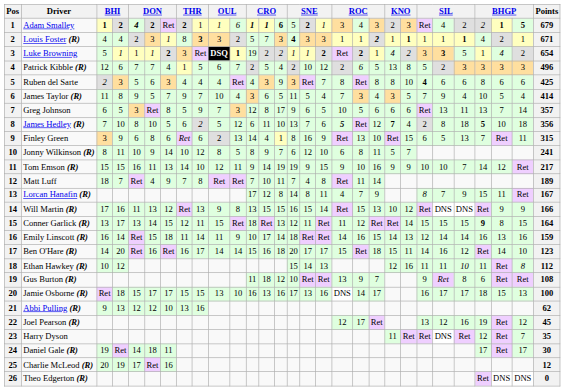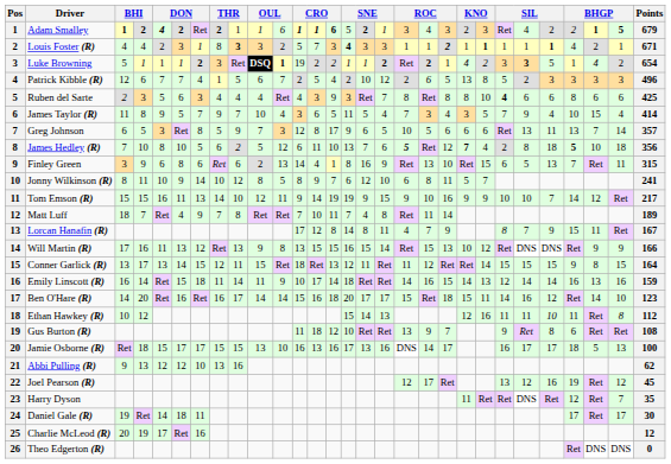 <table class="wikitable" style="font-size: 85%; text-align: center;">
 <tr valign="top">
 <th valign="middle">Pos</th>
 <th valign="middle">Driver</th>
 <th colspan=2><a href='#'>BHI</a></th>
 <th colspan=3><a href='#'>DON</a></th>
 <th colspan=2><a href='#'>THR</a></th>
 <th colspan=2><a href='#'>OUL</a></th>
 <th colspan=3><a href='#'>CRO</a></th>
 <th colspan=3><a href='#'>SNE</a></th>
 <th colspan=3><a href='#'>ROC</a></th>
 <th colspan=2><a href='#'>KNO</a></th>
 <th colspan=3><a href='#'>SIL</a></th>
 <th colspan=3><a href='#'>BHGP</a></th>
 <th valign=middle>Points</th>
 </tr>
 <tr>
 <th>1</th>
 <td align=left> <a href='#'>Adam Smalley</a></td>
 <td style="background:#ffffbf;"><strong>1</strong></td>
 <td style="background:#dfdfdf;"><strong>2</strong></td>
 <td style="background:#dfffdf;"><strong><em>4</em></strong></td>
 <td style="background:#dfdfdf;"><strong>2</strong></td>
 <td style="background:#efcfff;">Ret</td>
 <td style="background:#dfdfdf;"><strong>2</strong></td>
 <td style="background:#ffffbf;">1</td>
 <td style="background:#ffffbf;"><em>1</em></td>
 <td style="background:#dfffdf;"><em>6</em></td>
 <td style="background:#ffffbf;"><strong><em>1</em></strong></td>
 <td style="background:#ffffbf;"><strong><em>1</em></strong></td>
 <td style="background:#dfffdf;"><strong>6</strong></td>
 <td style="background:#dfffdf;">5</td>
 <td style="background:#dfdfdf;"><strong>2</strong></td>
 <td style="background:#ffffbf;"><em>1</em></td>
 <td style="background:#ffdf9f;">3</td>
 <td style="background:#dfffdf;">4</td>
 <td style="background:#ffdf9f;">3</td>
 <td style="background:#dfdfdf;">2</td>
 <td style="background:#ffdf9f;">3</td>
 <td style="background:#efcfff;">Ret</td>
 <td style="background:#dfffdf;">4</td>
 <td style="background:#dfdfdf;">2</td>
 <td style="background:#dfdfdf;"><em>2</em></td>
 <td style="background:#ffffbf;"><strong>1</strong></td>
 <td style="background:#dfffdf;"><strong>5</strong></td>
 <th>679</th>
 </tr>
 <tr>
 <th>2</th>
 <td align=left> <a href='#'>Louis Foster</a> <strong><em>(R)</em></strong></td>
 <td style="background:#dfffdf;">4</td>
 <td style="background:#dfffdf;">4</td>
 <td style="background:#dfdfdf;">2</td>
 <td style="background:#ffdf9f;">3</td>
 <td style="background:#ffffbf;"><em>1</em></td>
 <td style="background:#dfffdf;">8</td>
 <td style="background:#ffdf9f;"><strong>3</strong></td>
 <td style="background:#ffdf9f;">3</td>
 <td style="background:#dfdfdf;">2</td>
 <td style="background:#dfffdf;">5</td>
 <td style="background:#dfffdf;">7</td>
 <td style="background:#ffdf9f;">3</td>
 <td style="background:#dfffdf;"><strong>4</strong></td>
 <td style="background:#ffdf9f;">3</td>
 <td style="background:#ffdf9f;">3</td>
 <td style="background:#ffffbf;">1</td>
 <td style="background:#ffffbf;">1</td>
 <td style="background:#dfdfdf;"><strong><em>2</em></strong></td>
 <td style="background:#ffffbf;">1</td>
 <td style="background:#ffffbf;"><strong>1</strong></td>
 <td style="background:#ffffbf;">1</td>
 <td style="background:#ffffbf;">1</td>
 <td style="background:#ffffbf;"><strong>1</strong></td>
 <td style="background:#dfffdf;">4</td>
 <td style="background:#dfdfdf;">2</td>
 <td style="background:#ffffbf;">1</td>
 <th>671</th>
 </tr>
 <tr>
 <th>3</th>
 <td align=left> <a href='#'>Luke Browning</a></td>
 <td style="background:#dfffdf;">5</td>
 <td style="background:#ffffbf;"><em>1</em></td>
 <td style="background:#ffffbf;">1</td>
 <td style="background:#ffffbf;"><em>1</em></td>
 <td style="background:#dfdfdf;"><strong>2</strong></td>
 <td style="background:#ffdf9f;">3</td>
 <td style="background:#efcfff;">Ret</td>
 <td style="background-color:#000000; color:white"><strong>DSQ</strong></td>
 <td style="background:#ffffbf;"><strong>1</strong></td>
 <td style="background:#dfffdf;">19</td>
 <td style="background:#dfdfdf;">2</td>
 <td style="background:#dfdfdf;"><em>2</em></td>
 <td style="background:#ffffbf;"><em>1</em></td>
 <td style="background:#ffffbf;"><em>1</em></td>
 <td style="background:#dfdfdf;"><strong>2</strong></td>
 <td style="background:#efcfff;">Ret</td>
 <td style="background:#dfdfdf;"><strong>2</strong></td>
 <td style="background:#ffffbf;">1</td>
 <td style="background:#dfffdf;"><em>4</em></td>
 <td style="background:#dfdfdf;"><em>2</em></td>
 <td style="background:#ffdf9f;">3</td>
 <td style="background:#ffdf9f;"><strong>3</strong></td>
 <td style="background:#dfffdf;">5</td>
 <td style="background:#ffffbf;">1</td>
 <td style="background:#dfffdf;"><em>4</em></td>
 <td style="background:#dfdfdf;">2</td>
 <th>654</th>
 </tr>
 <tr>
 <th>4</th>
 <td align=left> Patrick Kibble <strong><em>(R)</em></strong></td>
 <td style="background:#dfffdf;">12</td>
 <td style="background:#dfffdf;">6</td>
 <td style="background:#dfffdf;">7</td>
 <td style="background:#dfffdf;">7</td>
 <td style="background:#dfffdf;">4</td>
 <td style="background:#ffffbf;">1</td>
 <td style="background:#dfffdf;">5</td>
 <td style="background:#dfffdf;">6</td>
 <td style="background:#dfffdf;">7</td>
 <td style="background:#dfdfdf;">2</td>
 <td style="background:#dfffdf;">5</td>
 <td style="background:#dfffdf;">4</td>
 <td style="background:#dfdfdf;">2</td>
 <td style="background:#dfffdf;">10</td>
 <td style="background:#dfffdf;">12</td>
 <td style="background:#dfdfdf;">2</td>
 <td style="background:#dfffdf;"><em>6</em></td>
 <td style="background:#dfffdf;">5</td>
 <td style="background:#dfffdf;">13</td>
 <td style="background:#dfffdf;">8</td>
 <td style="background:#dfffdf;">5</td>
 <td style="background:#dfdfdf;">2</td>
 <td style="background:#ffdf9f;">3</td>
 <td style="background:#ffdf9f;">3</td>
 <td style="background:#ffdf9f;">3</td>
 <td style="background:#ffdf9f;">3</td>
 <th>496</th>
 </tr>
 <tr>
 <th>5</th>
 <td align=left> Ruben del Sarte</td>
 <td style="background:#dfdfdf;"><em>2</em></td>
 <td style="background:#ffdf9f;">3</td>
 <td style="background:#dfffdf;">5</td>
 <td style="background:#dfffdf;">6</td>
 <td style="background:#ffdf9f;">3</td>
 <td style="background:#dfffdf;">4</td>
 <td style="background:#dfffdf;">4</td>
 <td style="background:#dfffdf;">4</td>
 <td style="background:#efcfff;">Ret</td>
 <td style="background:#dfffdf;">4</td>
 <td style="background:#ffdf9f;">3</td>
 <td style="background:#dfffdf;">9</td>
 <td style="background:#ffdf9f;">3</td>
 <td style="background:#efcfff;">Ret</td>
 <td style="background:#dfffdf;">7</td>
 <td style="background:#dfffdf;">8</td>
 <td style="background:#efcfff;">Ret</td>
 <td style="background:#dfffdf;">8</td>
 <td style="background:#dfffdf;">8</td>
 <td style="background:#dfffdf;">10</td>
 <td style="background:#dfffdf;"><strong>4</strong></td>
 <td style="background:#dfffdf;">6</td>
 <td style="background:#dfffdf;">6</td>
 <td style="background:#dfffdf;">8</td>
 <td style="background:#dfffdf;">6</td>
 <td style="background:#dfffdf;">6</td>
 <th>425</th>
 </tr>
 <tr>
 <th>6</th>
 <td align=left> James Taylor <strong><em>(R)</em></strong></td>
 <td style="background:#dfffdf;">11</td>
 <td style="background:#dfffdf;">8</td>
 <td style="background:#dfffdf;">9</td>
 <td style="background:#dfffdf;">5</td>
 <td style="background:#dfffdf;">7</td>
 <td style="background:#dfffdf;">9</td>
 <td style="background:#dfffdf;">7</td>
 <td style="background:#dfffdf;">10</td>
 <td style="background:#dfffdf;">4</td>
 <td style="background:#ffdf9f;">3</td>
 <td style="background:#dfffdf;">6</td>
 <td style="background:#dfffdf;">5</td>
 <td style="background:#dfffdf;">11</td>
 <td style="background:#dfffdf;">5</td>
 <td style="background:#dfffdf;">4</td>
 <td style="background:#dfffdf;">7</td>
 <td style="background:#ffdf9f;">3</td>
 <td style="background:#dfffdf;">4</td>
 <td style="background:#ffdf9f;">3</td>
 <td style="background:#dfffdf;">5</td>
 <td style="background:#dfffdf;">7</td>
 <td style="background:#dfffdf;">9</td>
 <td style="background:#dfffdf;">4</td>
 <td style="background:#dfffdf;">10</td>
-<td style="background:#dfffdf;">5</td>
+<td style="background:#dfffdf;">15</td>
 <td style="background:#dfffdf;">4</td>
 <th>414</th>
 </tr>
 <tr>
 <th>7</th>
 <td align=left> Greg Johnson</td>
 <td style="background:#dfffdf;">6</td>
 <td style="background:#dfffdf;">5</td>
 <td style="background:#ffdf9f;">3</td>
 <td style="background:#efcfff;">Ret</td>
 <td style="background:#dfffdf;">8</td>
 <td style="background:#dfffdf;">5</td>
 <td style="background:#dfffdf;">9</td>
 <td style="background:#dfffdf;">7</td>
 <td style="background:#ffdf9f;">3</td>
 <td style="background:#dfffdf;">12</td>
 <td style="background:#dfffdf;">8</td>
 <td style="background:#dfffdf;">17</td>
 <td style="background:#dfffdf;">9</td>
 <td style="background:#dfffdf;">6</td>
 <td style="background:#dfffdf;">5</td>
 <td style="background:#dfffdf;">10</td>
 <td style="background:#dfffdf;">5</td>
 <td style="background:#dfffdf;">6</td>
 <td style="background:#dfffdf;">6</td>
 <td style="background:#dfffdf;">6</td>
 <td style="background:#efcfff;">Ret</td>
 <td style="background:#dfffdf;">13</td>
 <td style="background:#dfffdf;">11</td>
 <td style="background:#dfffdf;">13</td>
 <td style="background:#dfffdf;">7</td>
 <td style="background:#dfffdf;">14</td>
 <th>357</th>
 </tr>
 <tr>
 <th>8</th>
 <td align=left> <a href='#'>James Hedley</a> <strong><em>(R)</em></strong></td>
 <td style="background:#dfffdf;">7</td>
 <td style="background:#dfffdf;">10</td>
 <td style="background:#dfffdf;">8</td>
 <td style="background:#dfffdf;">10</td>
 <td style="background:#dfffdf;">5</td>
 <td style="background:#dfffdf;">6</td>
 <td style="background:#dfdfdf;"><em>2</em></td>
 <td style="background:#dfffdf;">5</td>
 <td style="background:#dfffdf;">12</td>
 <td style="background:#dfffdf;">6</td>
 <td style="background:#dfffdf;">11</td>
 <td style="background:#dfffdf;">10</td>
 <td style="background:#dfffdf;">13</td>
 <td style="background:#dfffdf;">7</td>
 <td style="background:#dfffdf;">6</td>
 <td style="background:#dfffdf;"><strong><em>5</em></strong></td>
 <td style="background:#efcfff;">Ret</td>
 <td style="background:#dfffdf;">12</td>
 <td style="background:#dfffdf;"><strong>7</strong></td>
 <td style="background:#dfffdf;">4</td>
 <td style="background:#dfdfdf;">2</td>
 <td style="background:#dfffdf;">8</td>
 <td style="background:#dfffdf;">18</td>
 <td style="background:#dfffdf;"><strong>5</strong></td>
 <td style="background:#dfffdf;">10</td>
 <td style="background:#dfffdf;">18</td>
 <th>356</th>
 </tr>
 <tr>
 <th>9</th>
 <td align=left> Finley Green</td>
 <td style="background:#ffdf9f;">3</td>
 <td style="background:#dfffdf;">9</td>
 <td style="background:#dfffdf;">6</td>
 <td style="background:#dfffdf;">8</td>
 <td style="background:#dfffdf;">6</td>
 <td style="background:#efcfff;"><em>Ret</em></td>
 <td style="background:#dfffdf;">6</td>
 <td style="background:#dfdfdf;">2</td>
 <td style="background:#dfffdf;">13</td>
 <td style="background:#dfffdf;">14</td>
 <td style="background:#dfffdf;">4</td>
 <td style="background:#ffffbf;">1</td>
 <td style="background:#dfffdf;">8</td>
 <td style="background:#dfffdf;">16</td>
 <td style="background:#dfffdf;">9</td>
 <td style="background:#efcfff;">Ret</td>
 <td style="background:#dfffdf;">13</td>
 <td style="background:#dfffdf;">10</td>
 <td style="background:#efcfff;">Ret</td>
 <td style="background:#dfffdf;">15</td>
 <td style="background:#dfffdf;">6</td>
 <td style="background:#dfffdf;">5</td>
 <td style="background:#dfffdf;">13</td>
 <td style="background:#dfffdf;">7</td>
 <td style="background:#efcfff;">Ret</td>
 <td style="background:#dfffdf;">11</td>
 <th>315</th>
 </tr>
 <tr>
 <th>10</th>
 <td align=left nowrap> Jonny Wilkinson <strong><em>(R)</em></strong></td>
 <td style="background:#dfffdf;">8</td>
 <td style="background:#dfffdf;">11</td>
 <td style="background:#dfffdf;">10</td>
 <td style="background:#dfffdf;">9</td>
 <td style="background:#dfffdf;">14</td>
 <td style="background:#dfffdf;">10</td>
 <td style="background:#dfffdf;">12</td>
 <td style="background:#dfffdf;">8</td>
 <td style="background:#dfffdf;">5</td>
 <td style="background:#dfffdf;">8</td>
 <td style="background:#dfffdf;">9</td>
 <td style="background:#dfffdf;">7</td>
 <td style="background:#dfffdf;">6</td>
 <td style="background:#dfffdf;">12</td>
 <td style="background:#dfffdf;">10</td>
 <td style="background:#dfffdf;">6</td>
 <td style="background:#dfffdf;">8</td>
 <td style="background:#dfffdf;">11</td>
 <td style="background:#dfffdf;">5</td>
 <td style="background:#dfffdf;">7</td>
 <td></td>
 <td></td>
 <td></td>
 <td></td>
 <td></td>
 <td></td>
 <th>241</th>
 </tr>
 <tr>
 <th>11</th>
 <td align=left> Tom Emson <strong><em>(R)</em></strong></td>
 <td style="background:#dfffdf;">15</td>
 <td style="background:#dfffdf;">15</td>
 <td style="background:#dfffdf;">16</td>
 <td style="background:#dfffdf;">11</td>
 <td style="background:#dfffdf;">13</td>
 <td style="background:#dfffdf;">14</td>
 <td style="background:#dfffdf;">10</td>
 <td style="background:#dfffdf;">12</td>
 <td style="background:#dfffdf;">11</td>
 <td style="background:#dfffdf;">9</td>
 <td style="background:#dfffdf;">14</td>
 <td style="background:#dfffdf;">19</td>
 <td style="background:#dfffdf;">19</td>
 <td style="background:#dfffdf;">9</td>
 <td style="background:#dfffdf;">15</td>
 <td style="background:#dfffdf;">9</td>
 <td style="background:#dfffdf;">10</td>
 <td style="background:#dfffdf;">16</td>
 <td style="background:#dfffdf;">9</td>
 <td style="background:#dfffdf;">9</td>
 <td style="background:#dfffdf;">10</td>
 <td style="background:#dfffdf;">10</td>
 <td style="background:#dfffdf;">7</td>
 <td style="background:#dfffdf;">14</td>
 <td style="background:#dfffdf;">12</td>
 <td style="background:#efcfff;">Ret</td>
 <th>217</th>
 </tr>
 <tr>
 <th>12</th>
 <td align=left> Matt Luff</td>
 <td style="background:#dfffdf;">18</td>
 <td style="background:#dfffdf;">7</td>
 <td style="background:#efcfff;">Ret</td>
 <td style="background:#dfffdf;">4</td>
 <td style="background:#dfffdf;">9</td>
 <td style="background:#dfffdf;">7</td>
 <td style="background:#dfffdf;">8</td>
 <td style="background:#efcfff;">Ret</td>
 <td style="background:#efcfff;">Ret</td>
 <td style="background:#dfffdf;">7</td>
 <td style="background:#dfffdf;">10</td>
 <td style="background:#dfffdf;">11</td>
 <td style="background:#dfffdf;">7</td>
 <td style="background:#dfffdf;">4</td>
 <td style="background:#dfffdf;">8</td>
 <td style="background:#efcfff;">Ret</td>
 <td style="background:#dfffdf;">11</td>
 <td style="background:#dfffdf;">14</td>
 <td></td>
 <td></td>
 <td></td>
 <td></td>
 <td></td>
 <td></td>
 <td></td>
 <td></td>
 <th>189</th>
 </tr>
 <tr>
 <th>13</th>
 <td align=left> <a href='#'>Lorcan Hanafin</a> <strong><em>(R)</em></strong></td>
 <td></td>
 <td></td>
 <td></td>
 <td></td>
 <td></td>
 <td></td>
 <td></td>
 <td></td>
 <td></td>
 <td style="background:#dfffdf;">17</td>
 <td style="background:#dfffdf;">12</td>
 <td style="background:#dfffdf;">8</td>
 <td style="background:#dfffdf;">14</td>
 <td style="background:#dfffdf;">8</td>
 <td style="background:#dfffdf;">11</td>
 <td style="background:#dfffdf;">4</td>
 <td style="background:#dfffdf;">7</td>
 <td style="background:#dfffdf;">9</td>
 <td></td>
 <td></td>
 <td style="background:#dfffdf;"><em>8</em></td>
 <td style="background:#dfffdf;">7</td>
 <td style="background:#dfffdf;">9</td>
 <td style="background:#dfffdf;">15</td>
 <td style="background:#dfffdf;">11</td>
 <td style="background:#efcfff;">Ret</td>
 <th>167</th>
 </tr>
 <tr>
 <th>14</th>
 <td align=left> Will Martin <strong><em>(R)</em></strong></td>
 <td style="background:#dfffdf;">17</td>
 <td style="background:#dfffdf;">16</td>
 <td style="background:#dfffdf;">11</td>
 <td style="background:#dfffdf;">13</td>
 <td style="background:#dfffdf;">12</td>
 <td style="background:#efcfff;">Ret</td>
 <td style="background:#dfffdf;">13</td>
 <td style="background:#dfffdf;">9</td>
 <td style="background:#dfffdf;">8</td>
 <td style="background:#dfffdf;">13</td>
 <td style="background:#dfffdf;">15</td>
 <td style="background:#dfffdf;">15</td>
 <td style="background:#dfffdf;">16</td>
 <td style="background:#dfffdf;">15</td>
 <td style="background:#dfffdf;">14</td>
 <td style="background:#efcfff;">Ret</td>
 <td style="background:#dfffdf;">15</td>
 <td style="background:#dfffdf;">13</td>
 <td style="background:#dfffdf;">10</td>
 <td style="background:#dfffdf;">12</td>
 <td style="background:#efcfff;">Ret</td>
 <td style="background:#ffffff;">DNS</td>
 <td style="background:#ffffff;">DNS</td>
 <td style="background:#efcfff;">Ret</td>
 <td style="background:#dfffdf;">9</td>
 <td style="background:#dfffdf;">9</td>
 <th>166</th>
 </tr>
 <tr>
 <th>15</th>
 <td align=left> Conner Garlick <strong><em>(R)</em></strong></td>
 <td style="background:#dfffdf;">13</td>
 <td style="background:#dfffdf;">17</td>
 <td style="background:#dfffdf;">13</td>
 <td style="background:#dfffdf;">14</td>
 <td style="background:#dfffdf;">15</td>
 <td style="background:#dfffdf;">12</td>
 <td style="background:#dfffdf;">11</td>
 <td style="background:#dfffdf;">15</td>
 <td style="background:#efcfff;">Ret</td>
 <td style="background:#dfffdf;">18</td>
 <td style="background:#efcfff;">Ret</td>
 <td style="background:#dfffdf;">13</td>
 <td style="background:#dfffdf;">12</td>
 <td style="background:#dfffdf;">11</td>
 <td style="background:#efcfff;">Ret</td>
 <td style="background:#dfffdf;">11</td>
 <td style="background:#dfffdf;">12</td>
 <td style="background:#efcfff;">Ret</td>
 <td style="background:#efcfff;">Ret</td>
 <td style="background:#dfffdf;">14</td>
 <td style="background:#dfffdf;">15</td>
 <td style="background:#dfffdf;">15</td>
 <td style="background:#dfffdf;">15</td>
-<td style="background:#dfffdf;"><strong>9</strong></td>
+<td style="background:#dfffdf;">9</td>
 <td style="background:#dfffdf;">8</td>
 <td style="background:#dfffdf;">15</td>
 <th>164</th>
 </tr>
 <tr>
 <th>16</th>
 <td align=left> Emily Linscott <strong><em>(R)</em></strong></td>
 <td style="background:#dfffdf;">16</td>
 <td style="background:#dfffdf;">14</td>
 <td style="background:#efcfff;">Ret</td>
 <td style="background:#dfffdf;">15</td>
 <td style="background:#dfffdf;">18</td>
 <td style="background:#dfffdf;">11</td>
 <td style="background:#dfffdf;">14</td>
 <td style="background:#dfffdf;">11</td>
 <td style="background:#dfffdf;">9</td>
 <td style="background:#dfffdf;">10</td>
 <td style="background:#dfffdf;">17</td>
 <td style="background:#dfffdf;">14</td>
 <td style="background:#dfffdf;">18</td>
 <td style="background:#efcfff;">Ret</td>
 <td style="background:#efcfff;">Ret</td>
 <td style="background:#dfffdf;">14</td>
 <td style="background:#dfffdf;">16</td>
 <td style="background:#dfffdf;">15</td>
 <td style="background:#dfffdf;">14</td>
 <td style="background:#dfffdf;">13</td>
 <td style="background:#dfffdf;">12</td>
 <td style="background:#dfffdf;">14</td>
 <td style="background:#dfffdf;">14</td>
 <td style="background:#dfffdf;">16</td>
 <td style="background:#dfffdf;">13</td>
 <td style="background:#dfffdf;">16</td>
 <th>159</th>
 </tr>
 <tr>
 <th>17</th>
 <td align=left> Ben O'Hare <strong><em>(R)</em></strong></td>
 <td style="background:#dfffdf;">14</td>
 <td style="background:#dfffdf;">20</td>
 <td style="background:#efcfff;">Ret</td>
 <td style="background:#dfffdf;">16</td>
 <td style="background:#efcfff;">Ret</td>
 <td style="background:#dfffdf;">16</td>
 <td style="background:#dfffdf;">17</td>
 <td style="background:#dfffdf;">14</td>
 <td style="background:#dfffdf;">14</td>
 <td style="background:#dfffdf;">15</td>
 <td style="background:#dfffdf;">16</td>
 <td style="background:#dfffdf;">18</td>
 <td style="background:#dfffdf;">20</td>
 <td style="background:#dfffdf;">17</td>
 <td style="background:#dfffdf;">17</td>
 <td style="background:#dfffdf;">15</td>
 <td style="background:#efcfff;">Ret</td>
 <td style="background:#dfffdf;">18</td>
 <td style="background:#dfffdf;">15</td>
 <td style="background:#dfffdf;">11</td>
 <td style="background:#dfffdf;">14</td>
 <td style="background:#dfffdf;">16</td>
 <td style="background:#dfffdf;">12</td>
 <td style="background:#efcfff;">Ret</td>
 <td style="background:#dfffdf;">14</td>
 <td style="background:#dfffdf;">10</td>
 <th>123</th>
 </tr>
 <tr>
 <th>18</th>
 <td align=left> Ethan Hawkey <strong><em>(R)</em></strong></td>
 <td style="background:#dfffdf;">10</td>
 <td style="background:#dfffdf;">12</td>
 <td></td>
 <td></td>
 <td></td>
 <td></td>
 <td></td>
 <td></td>
 <td></td>
 <td></td>
 <td></td>
 <td></td>
 <td style="background:#dfffdf;">15</td>
 <td style="background:#dfffdf;">14</td>
 <td style="background:#dfffdf;">13</td>
 <td></td>
 <td></td>
 <td></td>
 <td style="background:#dfffdf;">12</td>
 <td style="background:#dfffdf;">16</td>
 <td style="background:#dfffdf;">11</td>
 <td style="background:#dfffdf;">11</td>
 <td style="background:#dfffdf;"><em>10</em></td>
 <td style="background:#dfffdf;">11</td>
 <td style="background:#efcfff;">Ret</td>
 <td style="background:#dfffdf;"><em>8</em></td>
 <th>112</th>
 </tr>
 <tr>
 <th>19</th>
 <td align=left> Gus Burton <strong><em>(R)</em></strong></td>
 <td></td>
 <td></td>
 <td></td>
 <td></td>
 <td></td>
 <td></td>
 <td></td>
 <td></td>
 <td></td>
 <td style="background:#dfffdf;">11</td>
 <td style="background:#dfffdf;">18</td>
 <td style="background:#dfffdf;">12</td>
 <td style="background:#dfffdf;">10</td>
 <td style="background:#efcfff;">Ret</td>
 <td style="background:#efcfff;">Ret</td>
 <td style="background:#dfffdf;">13</td>
 <td style="background:#dfffdf;">9</td>
 <td style="background:#dfffdf;">7</td>
 <td></td>
 <td></td>
 <td style="background:#dfffdf;">9</td>
 <td style="background:#efcfff;"><em>Ret</em></td>
 <td style="background:#dfffdf;">8</td>
 <td style="background:#dfffdf;">6</td>
 <td style="background:#efcfff;">Ret</td>
 <td style="background:#efcfff;">Ret</td>
 <th>108</th>
 </tr>
 <tr>
 <th>20</th>
 <td align=left> Jamie Osborne <strong><em>(R)</em></strong></td>
 <td style="background:#efcfff;">Ret</td>
 <td style="background:#dfffdf;">18</td>
 <td style="background:#dfffdf;">15</td>
 <td style="background:#dfffdf;">17</td>
 <td style="background:#dfffdf;">17</td>
 <td style="background:#dfffdf;">15</td>
 <td style="background:#dfffdf;">15</td>
 <td style="background:#dfffdf;">13</td>
 <td style="background:#dfffdf;">10</td>
 <td style="background:#dfffdf;">16</td>
 <td style="background:#dfffdf;">13</td>
 <td style="background:#dfffdf;">16</td>
 <td style="background:#dfffdf;">17</td>
 <td style="background:#dfffdf;">13</td>
 <td style="background:#dfffdf;">16</td>
 <td style="background:#ffffff;">DNS</td>
 <td style="background:#dfffdf;">14</td>
 <td style="background:#dfffdf;">17</td>
 <td></td>
 <td></td>
 <td style="background:#dfffdf;">16</td>
 <td style="background:#dfffdf;">17</td>
 <td style="background:#dfffdf;">17</td>
 <td style="background:#dfffdf;">18</td>
-<td style="background:#dfffdf;">15</td>
+<td style="background:#dfffdf;">5</td>
 <td style="background:#dfffdf;">13</td>
 <th>100</th>
 </tr>
 <tr>
 <th>21</th>
 <td align=left> <a href='#'>Abbi Pulling</a> <strong><em>(R)</em></strong></td>
 <td style="background:#dfffdf;">9</td>
 <td style="background:#dfffdf;">13</td>
 <td style="background:#dfffdf;">12</td>
 <td style="background:#dfffdf;">12</td>
 <td style="background:#dfffdf;">10</td>
 <td style="background:#dfffdf;">13</td>
 <td style="background:#dfffdf;">16</td>
 <td></td>
 <td></td>
 <td></td>
 <td></td>
 <td></td>
 <td></td>
 <td></td>
 <td></td>
 <td></td>
 <td></td>
 <td></td>
 <td></td>
 <td></td>
 <td></td>
 <td></td>
 <td></td>
 <td></td>
 <td></td>
 <td></td>
 <th>62</th>
 </tr>
 <tr>
 <th>22</th>
 <td align=left> Joel Pearson <strong><em>(R)</em></strong></td>
 <td></td>
 <td></td>
 <td></td>
 <td></td>
 <td></td>
 <td></td>
 <td></td>
 <td></td>
 <td></td>
 <td></td>
 <td></td>
 <td></td>
 <td></td>
 <td></td>
 <td></td>
 <td style="background:#dfffdf;">12</td>
 <td style="background:#dfffdf;">17</td>
 <td style="background:#efcfff;">Ret</td>
 <td></td>
 <td></td>
 <td style="background:#dfffdf;">13</td>
 <td style="background:#dfffdf;">12</td>
 <td style="background:#dfffdf;">16</td>
 <td style="background:#dfffdf;">19</td>
 <td style="background:#efcfff;">Ret</td>
 <td style="background:#dfffdf;">12</td>
 <th>45</th>
 </tr>
 <tr>
 <th>23</th>
 <td align=left> Harry Dyson</td>
 <td></td>
 <td></td>
 <td></td>
 <td></td>
 <td></td>
 <td></td>
 <td></td>
 <td></td>
 <td></td>
 <td></td>
 <td></td>
 <td></td>
 <td></td>
 <td></td>
 <td></td>
 <td></td>
 <td></td>
 <td></td>
 <td style="background:#dfffdf;">11</td>
 <td style="background:#efcfff;">Ret</td>
 <td style="background:#efcfff;">Ret</td>
 <td style="background:#ffffff;">DNS</td>
 <td style="background:#efcfff;">Ret</td>
 <td style="background:#dfffdf;">12</td>
 <td style="background:#efcfff;">Ret</td>
 <td style="background:#dfffdf;">7</td>
 <th>35</th>
 </tr>
 <tr>
 <th>24</th>
 <td align=left> Daniel Gale <strong><em>(R)</em></strong></td>
 <td style="background:#dfffdf;">19</td>
 <td style="background:#efcfff;">Ret</td>
 <td style="background:#dfffdf;">14</td>
 <td style="background:#dfffdf;">18</td>
 <td style="background:#dfffdf;">11</td>
 <td></td>
 <td></td>
 <td></td>
 <td></td>
 <td></td>
 <td></td>
 <td></td>
 <td></td>
 <td></td>
 <td></td>
 <td></td>
 <td></td>
 <td></td>
 <td></td>
 <td></td>
 <td></td>
 <td></td>
 <td></td>
 <td style="background:#dfffdf;">17</td>
 <td style="background:#efcfff;">Ret</td>
 <td style="background:#dfffdf;">17</td>
 <th>30</th>
 </tr>
 <tr>
 <th>25</th>
 <td align=left> Charlie McLeod <strong><em>(R)</em></strong></td>
 <td style="background:#dfffdf;">20</td>
 <td style="background:#dfffdf;">19</td>
 <td style="background:#dfffdf;">17</td>
 <td style="background:#efcfff;">Ret</td>
 <td style="background:#dfffdf;">16</td>
 <td></td>
 <td></td>
 <td></td>
 <td></td>
 <td></td>
 <td></td>
 <td></td>
 <td></td>
 <td></td>
 <td></td>
 <td></td>
 <td></td>
 <td></td>
 <td></td>
 <td></td>
 <td></td>
 <td></td>
 <td></td>
 <td></td>
 <td></td>
 <td></td>
 <th>12</th>
 </tr>
 <tr>
 <th>26</th>
 <td align=left> Theo Edgerton <strong><em>(R)</em></strong></td>
 <td></td>
 <td></td>
 <td></td>
 <td></td>
 <td></td>
 <td></td>
 <td></td>
 <td></td>
 <td></td>
 <td></td>
 <td></td>
 <td></td>
 <td></td>
 <td></td>
 <td></td>
 <td></td>
 <td></td>
 <td></td>
 <td></td>
 <td></td>
 <td></td>
 <td></td>
 <td></td>
 <td style="background:#efcfff;">Ret</td>
 <td style="background:#ffffff;">DNS</td>
 <td style="background:#ffffff;">DNS</td>
 <th>0</th>
 </tr>
 </table>
